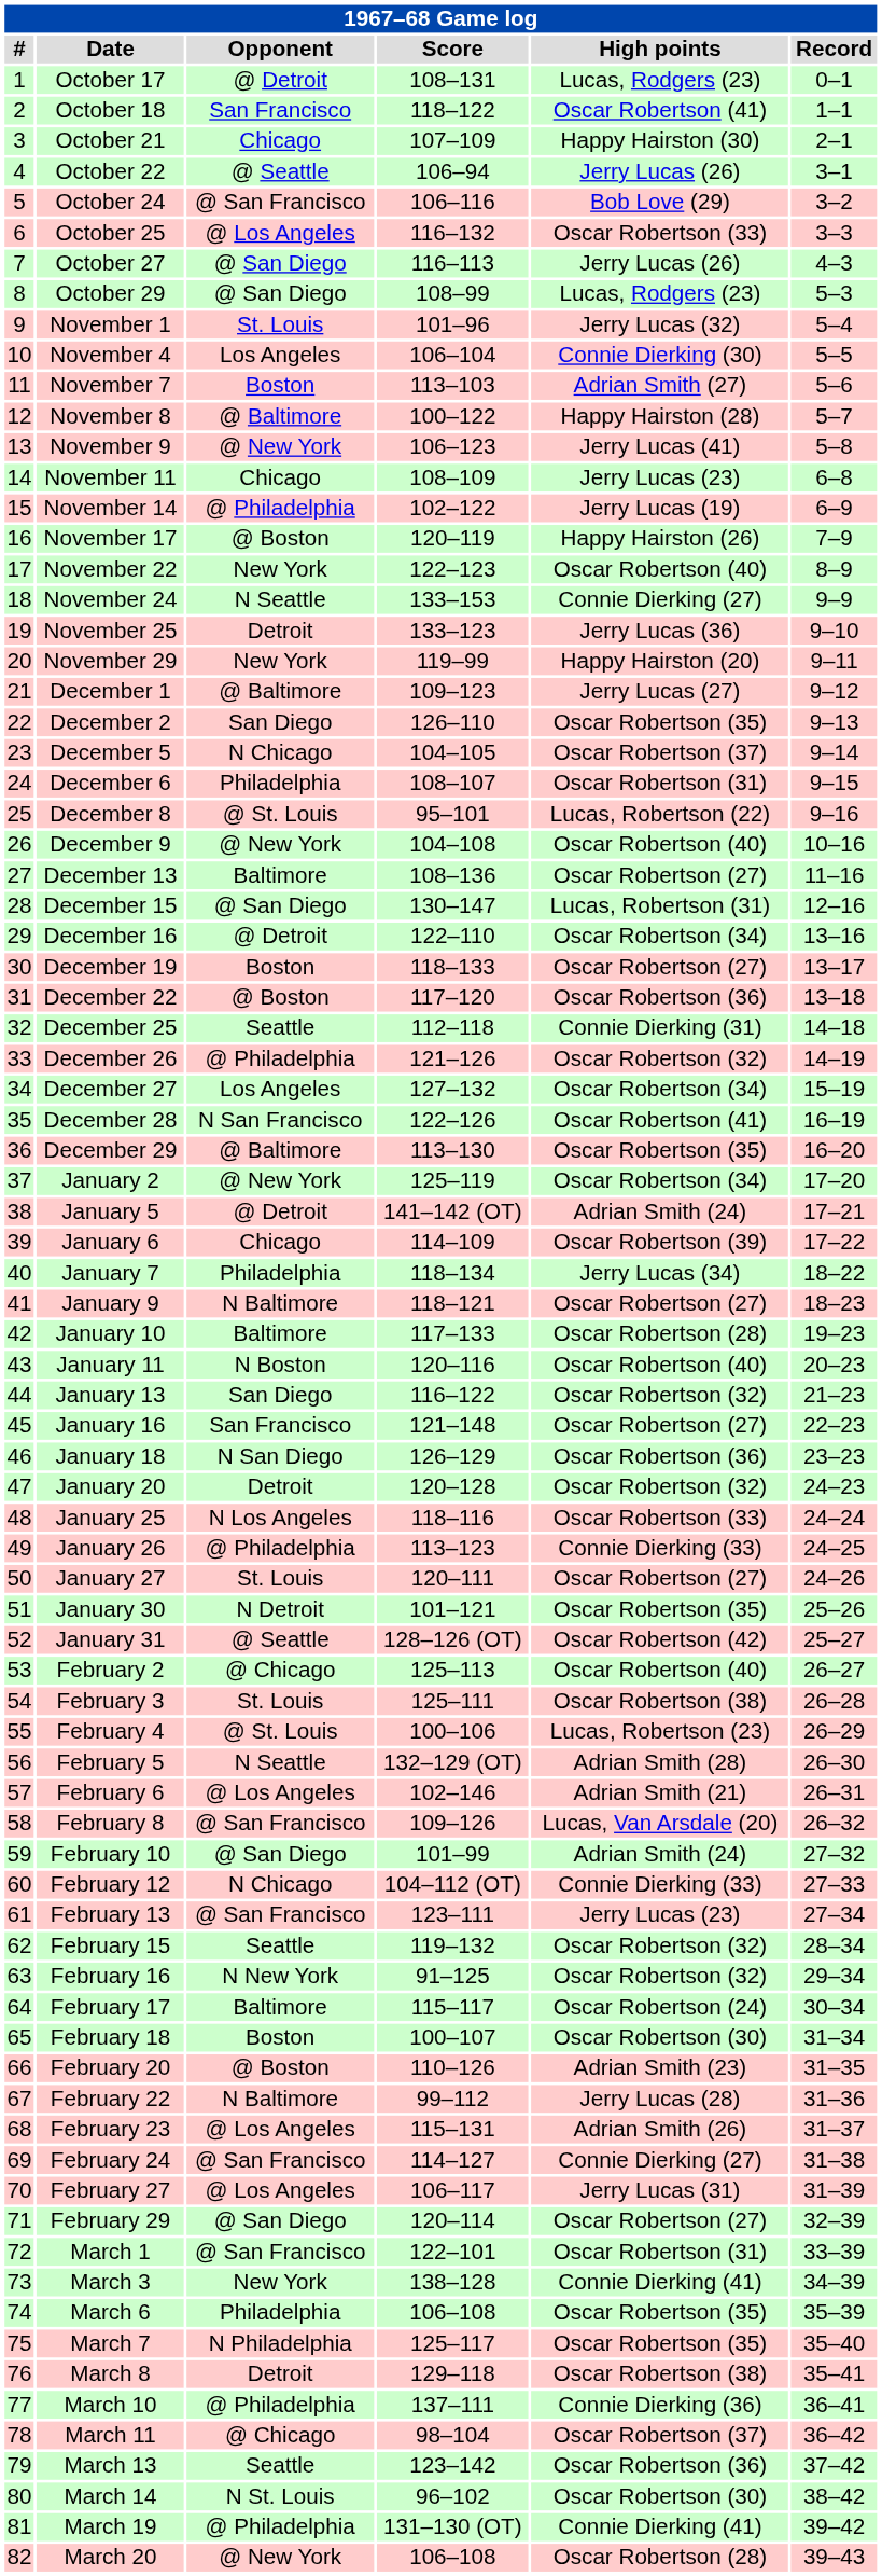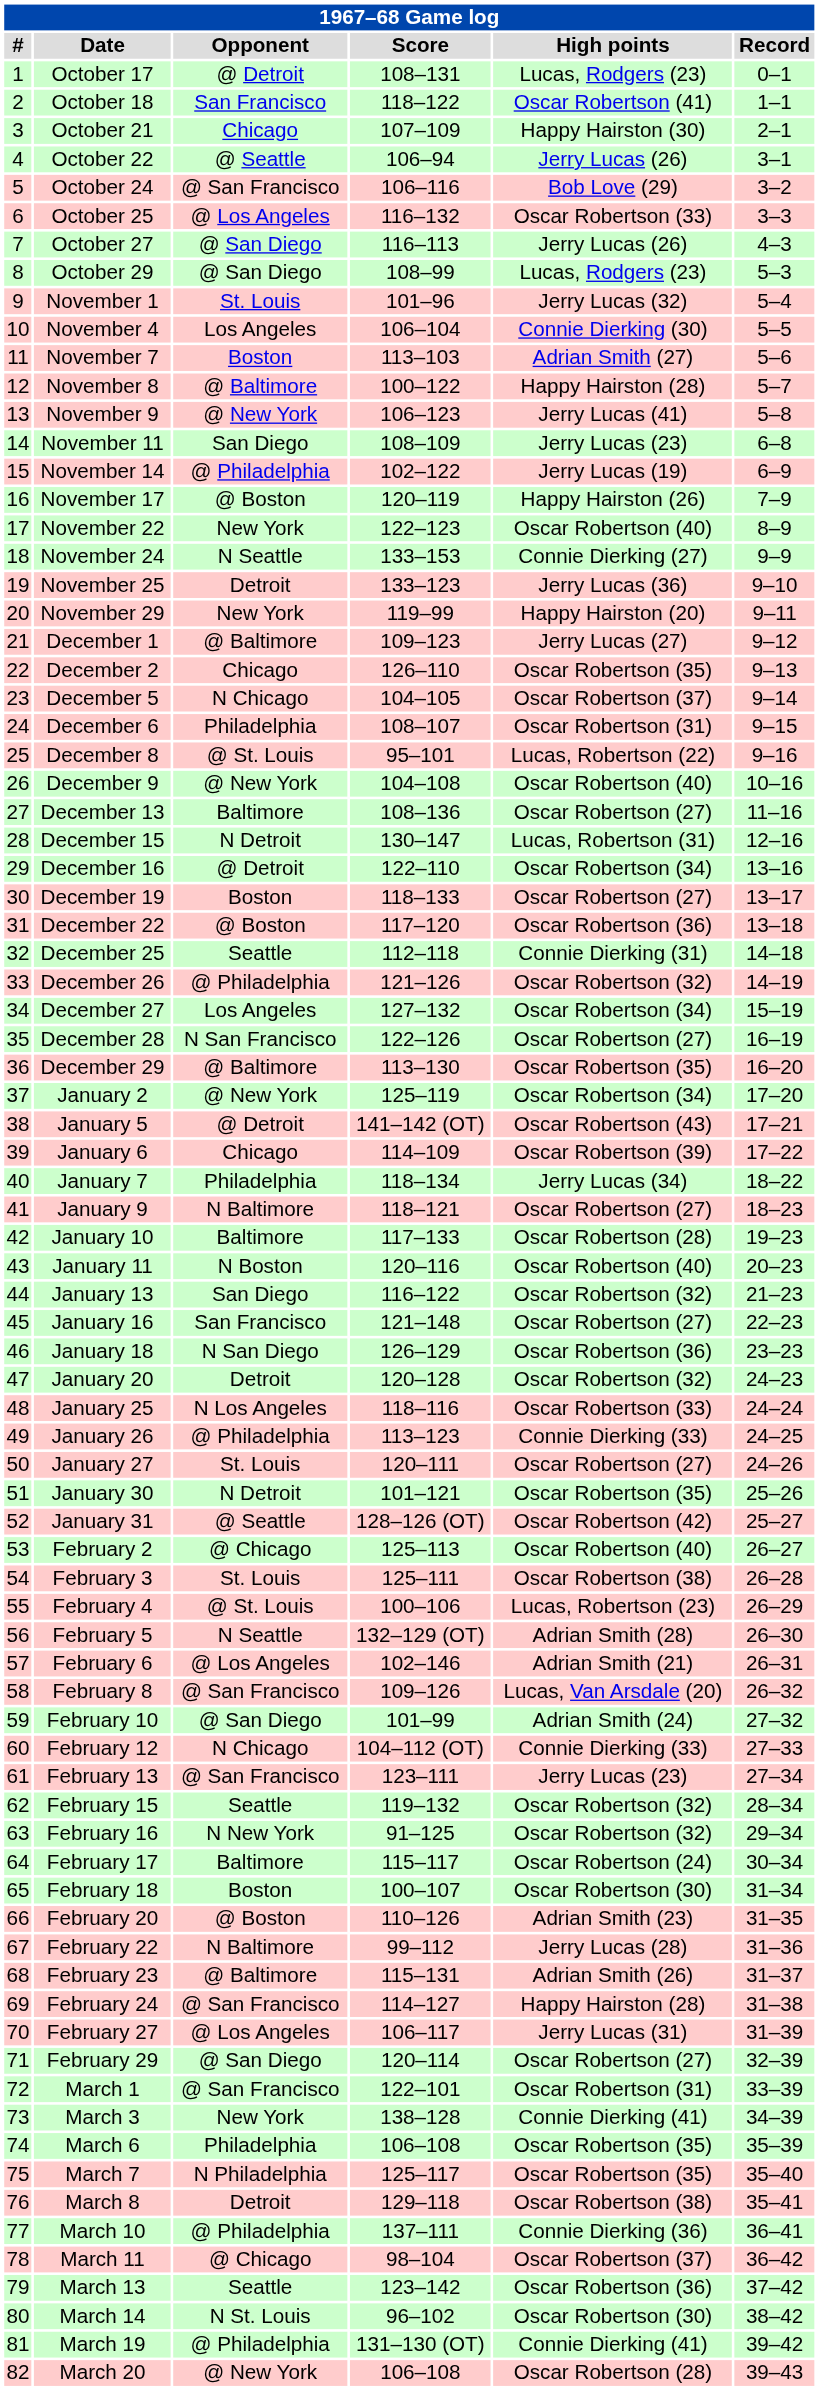 <table class="toccolours collapsible" width=50% style="clear:both; margin:1.5em auto; text-align:center">
 <tr>
 <th colspan=11 style="background:#0046AD; color:white;">1967–68 Game log</th>
 </tr>
 <tr align="center" bgcolor="#dddddd">
 <td><strong>#</strong></td>
 <td><strong>Date</strong></td>
 <td><strong>Opponent</strong></td>
 <td><strong>Score</strong></td>
 <td><strong>High points</strong></td>
 <td><strong>Record</strong></td>
 </tr>
 <tr align="center" bgcolor="ccffcc">
 <td>1</td>
 <td>October 17</td>
 <td>@ <a href='#'>Detroit</a></td>
 <td>108–131</td>
 <td>Lucas, <a href='#'>Rodgers</a> (23)</td>
 <td>0–1</td>
 </tr>
 <tr align="center" bgcolor="ccffcc">
 <td>2</td>
 <td>October 18</td>
 <td><a href='#'>San Francisco</a></td>
 <td>118–122</td>
 <td><a href='#'>Oscar Robertson</a> (41)</td>
 <td>1–1</td>
 </tr>
 <tr align="center" bgcolor="ccffcc">
 <td>3</td>
 <td>October 21</td>
 <td><a href='#'>Chicago</a></td>
 <td>107–109</td>
 <td>Happy Hairston (30)</td>
 <td>2–1</td>
 </tr>
 <tr align="center" bgcolor="ccffcc">
 <td>4</td>
 <td>October 22</td>
 <td>@ <a href='#'>Seattle</a></td>
 <td>106–94</td>
 <td><a href='#'>Jerry Lucas</a> (26)</td>
 <td>3–1</td>
 </tr>
 <tr align="center" bgcolor="ffcccc">
 <td>5</td>
 <td>October 24</td>
 <td>@ San Francisco</td>
 <td>106–116</td>
 <td><a href='#'>Bob Love</a> (29)</td>
 <td>3–2</td>
 </tr>
 <tr align="center" bgcolor="ffcccc">
 <td>6</td>
 <td>October 25</td>
 <td>@ <a href='#'>Los Angeles</a></td>
 <td>116–132</td>
 <td>Oscar Robertson (33)</td>
 <td>3–3</td>
 </tr>
 <tr align="center" bgcolor="ccffcc">
 <td>7</td>
 <td>October 27</td>
 <td>@ <a href='#'>San Diego</a></td>
 <td>116–113</td>
 <td>Jerry Lucas (26)</td>
 <td>4–3</td>
 </tr>
 <tr align="center" bgcolor="ccffcc">
 <td>8</td>
 <td>October 29</td>
 <td>@ San Diego</td>
 <td>108–99</td>
 <td>Lucas, <a href='#'>Rodgers</a> (23)</td>
 <td>5–3</td>
 </tr>
 <tr align="center" bgcolor="ffcccc">
 <td>9</td>
 <td>November 1</td>
 <td><a href='#'>St. Louis</a></td>
 <td>101–96</td>
 <td>Jerry Lucas (32)</td>
 <td>5–4</td>
 </tr>
 <tr align="center" bgcolor="ffcccc">
 <td>10</td>
 <td>November 4</td>
 <td>Los Angeles</td>
 <td>106–104</td>
 <td><a href='#'>Connie Dierking</a> (30)</td>
 <td>5–5</td>
 </tr>
 <tr align="center" bgcolor="ffcccc">
 <td>11</td>
 <td>November 7</td>
 <td><a href='#'>Boston</a></td>
 <td>113–103</td>
 <td><a href='#'>Adrian Smith</a> (27)</td>
 <td>5–6</td>
 </tr>
 <tr align="center" bgcolor="ffcccc">
 <td>12</td>
 <td>November 8</td>
 <td>@ <a href='#'>Baltimore</a></td>
 <td>100–122</td>
 <td>Happy Hairston (28)</td>
 <td>5–7</td>
 </tr>
 <tr align="center" bgcolor="ffcccc">
 <td>13</td>
 <td>November 9</td>
 <td>@ <a href='#'>New York</a></td>
 <td>106–123</td>
 <td>Jerry Lucas (41)</td>
 <td>5–8</td>
 </tr>
 <tr align="center" bgcolor="ccffcc">
 <td>14</td>
 <td>November 11</td>
-<td>Chicago</td>
+<td>San Diego</td>
 <td>108–109</td>
 <td>Jerry Lucas (23)</td>
 <td>6–8</td>
 </tr>
 <tr align="center" bgcolor="ffcccc">
 <td>15</td>
 <td>November 14</td>
 <td>@ <a href='#'>Philadelphia</a></td>
 <td>102–122</td>
 <td>Jerry Lucas (19)</td>
 <td>6–9</td>
 </tr>
 <tr align="center" bgcolor="ccffcc">
 <td>16</td>
 <td>November 17</td>
 <td>@ Boston</td>
 <td>120–119</td>
 <td>Happy Hairston (26)</td>
 <td>7–9</td>
 </tr>
 <tr align="center" bgcolor="ccffcc">
 <td>17</td>
 <td>November 22</td>
 <td>New York</td>
 <td>122–123</td>
 <td>Oscar Robertson (40)</td>
 <td>8–9</td>
 </tr>
 <tr align="center" bgcolor="ccffcc">
 <td>18</td>
 <td>November 24</td>
 <td>N Seattle</td>
 <td>133–153</td>
 <td>Connie Dierking (27)</td>
 <td>9–9</td>
 </tr>
 <tr align="center" bgcolor="ffcccc">
 <td>19</td>
 <td>November 25</td>
 <td>Detroit</td>
 <td>133–123</td>
 <td>Jerry Lucas (36)</td>
 <td>9–10</td>
 </tr>
 <tr align="center" bgcolor="ffcccc">
 <td>20</td>
 <td>November 29</td>
 <td>New York</td>
 <td>119–99</td>
 <td>Happy Hairston (20)</td>
 <td>9–11</td>
 </tr>
 <tr align="center" bgcolor="ffcccc">
 <td>21</td>
 <td>December 1</td>
 <td>@ Baltimore</td>
 <td>109–123</td>
 <td>Jerry Lucas (27)</td>
 <td>9–12</td>
 </tr>
 <tr align="center" bgcolor="ffcccc">
 <td>22</td>
 <td>December 2</td>
-<td>San Diego</td>
+<td>Chicago</td>
 <td>126–110</td>
 <td>Oscar Robertson (35)</td>
 <td>9–13</td>
 </tr>
 <tr align="center" bgcolor="ffcccc">
 <td>23</td>
 <td>December 5</td>
 <td>N Chicago</td>
 <td>104–105</td>
 <td>Oscar Robertson (37)</td>
 <td>9–14</td>
 </tr>
 <tr align="center" bgcolor="ffcccc">
 <td>24</td>
 <td>December 6</td>
 <td>Philadelphia</td>
 <td>108–107</td>
 <td>Oscar Robertson (31)</td>
 <td>9–15</td>
 </tr>
 <tr align="center" bgcolor="ffcccc">
 <td>25</td>
 <td>December 8</td>
 <td>@ St. Louis</td>
 <td>95–101</td>
 <td>Lucas, Robertson (22)</td>
 <td>9–16</td>
 </tr>
 <tr align="center" bgcolor="ccffcc">
 <td>26</td>
 <td>December 9</td>
 <td>@ New York</td>
 <td>104–108</td>
 <td>Oscar Robertson (40)</td>
 <td>10–16</td>
 </tr>
 <tr align="center" bgcolor="ccffcc">
 <td>27</td>
 <td>December 13</td>
 <td>Baltimore</td>
 <td>108–136</td>
 <td>Oscar Robertson (27)</td>
 <td>11–16</td>
 </tr>
 <tr align="center" bgcolor="ccffcc">
 <td>28</td>
 <td>December 15</td>
-<td>@ San Diego</td>
+<td>N Detroit</td>
 <td>130–147</td>
 <td>Lucas, Robertson (31)</td>
 <td>12–16</td>
 </tr>
 <tr align="center" bgcolor="ccffcc">
 <td>29</td>
 <td>December 16</td>
 <td>@ Detroit</td>
 <td>122–110</td>
 <td>Oscar Robertson (34)</td>
 <td>13–16</td>
 </tr>
 <tr align="center" bgcolor="ffcccc">
 <td>30</td>
 <td>December 19</td>
 <td>Boston</td>
 <td>118–133</td>
 <td>Oscar Robertson (27)</td>
 <td>13–17</td>
 </tr>
 <tr align="center" bgcolor="ffcccc">
 <td>31</td>
 <td>December 22</td>
 <td>@ Boston</td>
 <td>117–120</td>
 <td>Oscar Robertson (36)</td>
 <td>13–18</td>
 </tr>
 <tr align="center" bgcolor="ccffcc">
 <td>32</td>
 <td>December 25</td>
 <td>Seattle</td>
 <td>112–118</td>
 <td>Connie Dierking (31)</td>
 <td>14–18</td>
 </tr>
 <tr align="center" bgcolor="ffcccc">
 <td>33</td>
 <td>December 26</td>
 <td>@ Philadelphia</td>
 <td>121–126</td>
 <td>Oscar Robertson (32)</td>
 <td>14–19</td>
 </tr>
 <tr align="center" bgcolor="ccffcc">
 <td>34</td>
 <td>December 27</td>
 <td>Los Angeles</td>
 <td>127–132</td>
 <td>Oscar Robertson (34)</td>
 <td>15–19</td>
 </tr>
 <tr align="center" bgcolor="ccffcc">
 <td>35</td>
 <td>December 28</td>
 <td>N San Francisco</td>
 <td>122–126</td>
-<td>Oscar Robertson (41)</td>
+<td>Oscar Robertson (27)</td>
 <td>16–19</td>
 </tr>
 <tr align="center" bgcolor="ffcccc">
 <td>36</td>
 <td>December 29</td>
 <td>@ Baltimore</td>
 <td>113–130</td>
 <td>Oscar Robertson (35)</td>
 <td>16–20</td>
 </tr>
 <tr align="center" bgcolor="ccffcc">
 <td>37</td>
 <td>January 2</td>
 <td>@ New York</td>
 <td>125–119</td>
 <td>Oscar Robertson (34)</td>
 <td>17–20</td>
 </tr>
 <tr align="center" bgcolor="ffcccc">
 <td>38</td>
 <td>January 5</td>
 <td>@ Detroit</td>
 <td>141–142 (OT)</td>
-<td>Adrian Smith (24)</td>
+<td>Oscar Robertson (43)</td>
 <td>17–21</td>
 </tr>
 <tr align="center" bgcolor="ffcccc">
 <td>39</td>
 <td>January 6</td>
 <td>Chicago</td>
 <td>114–109</td>
 <td>Oscar Robertson (39)</td>
 <td>17–22</td>
 </tr>
 <tr align="center" bgcolor="ccffcc">
 <td>40</td>
 <td>January 7</td>
 <td>Philadelphia</td>
 <td>118–134</td>
 <td>Jerry Lucas (34)</td>
 <td>18–22</td>
 </tr>
 <tr align="center" bgcolor="ffcccc">
 <td>41</td>
 <td>January 9</td>
 <td>N Baltimore</td>
 <td>118–121</td>
 <td>Oscar Robertson (27)</td>
 <td>18–23</td>
 </tr>
 <tr align="center" bgcolor="ccffcc">
 <td>42</td>
 <td>January 10</td>
 <td>Baltimore</td>
 <td>117–133</td>
 <td>Oscar Robertson (28)</td>
 <td>19–23</td>
 </tr>
 <tr align="center" bgcolor="ccffcc">
 <td>43</td>
 <td>January 11</td>
 <td>N Boston</td>
 <td>120–116</td>
 <td>Oscar Robertson (40)</td>
 <td>20–23</td>
 </tr>
 <tr align="center" bgcolor="ccffcc">
 <td>44</td>
 <td>January 13</td>
 <td>San Diego</td>
 <td>116–122</td>
 <td>Oscar Robertson (32)</td>
 <td>21–23</td>
 </tr>
 <tr align="center" bgcolor="ccffcc">
 <td>45</td>
 <td>January 16</td>
 <td>San Francisco</td>
 <td>121–148</td>
 <td>Oscar Robertson (27)</td>
 <td>22–23</td>
 </tr>
 <tr align="center" bgcolor="ccffcc">
 <td>46</td>
 <td>January 18</td>
 <td>N San Diego</td>
 <td>126–129</td>
 <td>Oscar Robertson (36)</td>
 <td>23–23</td>
 </tr>
 <tr align="center" bgcolor="ccffcc">
 <td>47</td>
 <td>January 20</td>
 <td>Detroit</td>
 <td>120–128</td>
 <td>Oscar Robertson (32)</td>
 <td>24–23</td>
 </tr>
 <tr align="center" bgcolor="ffcccc">
 <td>48</td>
 <td>January 25</td>
 <td>N Los Angeles</td>
 <td>118–116</td>
 <td>Oscar Robertson (33)</td>
 <td>24–24</td>
 </tr>
 <tr align="center" bgcolor="ffcccc">
 <td>49</td>
 <td>January 26</td>
 <td>@ Philadelphia</td>
 <td>113–123</td>
 <td>Connie Dierking (33)</td>
 <td>24–25</td>
 </tr>
 <tr align="center" bgcolor="ffcccc">
 <td>50</td>
 <td>January 27</td>
 <td>St. Louis</td>
 <td>120–111</td>
 <td>Oscar Robertson (27)</td>
 <td>24–26</td>
 </tr>
 <tr align="center" bgcolor="ccffcc">
 <td>51</td>
 <td>January 30</td>
 <td>N Detroit</td>
 <td>101–121</td>
 <td>Oscar Robertson (35)</td>
 <td>25–26</td>
 </tr>
 <tr align="center" bgcolor="ffcccc">
 <td>52</td>
 <td>January 31</td>
 <td>@ Seattle</td>
 <td>128–126 (OT)</td>
 <td>Oscar Robertson (42)</td>
 <td>25–27</td>
 </tr>
 <tr align="center" bgcolor="ccffcc">
 <td>53</td>
 <td>February 2</td>
 <td>@ Chicago</td>
 <td>125–113</td>
 <td>Oscar Robertson (40)</td>
 <td>26–27</td>
 </tr>
 <tr align="center" bgcolor="ffcccc">
 <td>54</td>
 <td>February 3</td>
 <td>St. Louis</td>
 <td>125–111</td>
 <td>Oscar Robertson (38)</td>
 <td>26–28</td>
 </tr>
 <tr align="center" bgcolor="ffcccc">
 <td>55</td>
 <td>February 4</td>
 <td>@ St. Louis</td>
 <td>100–106</td>
 <td>Lucas, Robertson (23)</td>
 <td>26–29</td>
 </tr>
 <tr align="center" bgcolor="ffcccc">
 <td>56</td>
 <td>February 5</td>
 <td>N Seattle</td>
 <td>132–129 (OT)</td>
 <td>Adrian Smith (28)</td>
 <td>26–30</td>
 </tr>
 <tr align="center" bgcolor="ffcccc">
 <td>57</td>
 <td>February 6</td>
 <td>@ Los Angeles</td>
 <td>102–146</td>
 <td>Adrian Smith (21)</td>
 <td>26–31</td>
 </tr>
 <tr align="center" bgcolor="ffcccc">
 <td>58</td>
 <td>February 8</td>
 <td>@ San Francisco</td>
 <td>109–126</td>
 <td>Lucas, <a href='#'>Van Arsdale</a> (20)</td>
 <td>26–32</td>
 </tr>
 <tr align="center" bgcolor="ccffcc">
 <td>59</td>
 <td>February 10</td>
 <td>@ San Diego</td>
 <td>101–99</td>
 <td>Adrian Smith (24)</td>
 <td>27–32</td>
 </tr>
 <tr align="center" bgcolor="ffcccc">
 <td>60</td>
 <td>February 12</td>
 <td>N Chicago</td>
 <td>104–112 (OT)</td>
 <td>Connie Dierking (33)</td>
 <td>27–33</td>
 </tr>
 <tr align="center" bgcolor="ffcccc">
 <td>61</td>
 <td>February 13</td>
 <td>@ San Francisco</td>
 <td>123–111</td>
 <td>Jerry Lucas (23)</td>
 <td>27–34</td>
 </tr>
 <tr align="center" bgcolor="ccffcc">
 <td>62</td>
 <td>February 15</td>
 <td>Seattle</td>
 <td>119–132</td>
 <td>Oscar Robertson (32)</td>
 <td>28–34</td>
 </tr>
 <tr align="center" bgcolor="ccffcc">
 <td>63</td>
 <td>February 16</td>
 <td>N New York</td>
 <td>91–125</td>
 <td>Oscar Robertson (32)</td>
 <td>29–34</td>
 </tr>
 <tr align="center" bgcolor="ccffcc">
 <td>64</td>
 <td>February 17</td>
 <td>Baltimore</td>
 <td>115–117</td>
 <td>Oscar Robertson (24)</td>
 <td>30–34</td>
 </tr>
 <tr align="center" bgcolor="ccffcc">
 <td>65</td>
 <td>February 18</td>
 <td>Boston</td>
 <td>100–107</td>
 <td>Oscar Robertson (30)</td>
 <td>31–34</td>
 </tr>
 <tr align="center" bgcolor="ffcccc">
 <td>66</td>
 <td>February 20</td>
 <td>@ Boston</td>
 <td>110–126</td>
 <td>Adrian Smith (23)</td>
 <td>31–35</td>
 </tr>
 <tr align="center" bgcolor="ffcccc">
 <td>67</td>
 <td>February 22</td>
 <td>N Baltimore</td>
 <td>99–112</td>
 <td>Jerry Lucas (28)</td>
 <td>31–36</td>
 </tr>
 <tr align="center" bgcolor="ffcccc">
 <td>68</td>
 <td>February 23</td>
-<td>@ Los Angeles</td>
+<td>@ Baltimore</td>
 <td>115–131</td>
 <td>Adrian Smith (26)</td>
 <td>31–37</td>
 </tr>
 <tr align="center" bgcolor="ffcccc">
 <td>69</td>
 <td>February 24</td>
 <td>@ San Francisco</td>
 <td>114–127</td>
-<td>Connie Dierking (27)</td>
+<td>Happy Hairston (28)</td>
 <td>31–38</td>
 </tr>
 <tr align="center" bgcolor="ffcccc">
 <td>70</td>
 <td>February 27</td>
 <td>@ Los Angeles</td>
 <td>106–117</td>
 <td>Jerry Lucas (31)</td>
 <td>31–39</td>
 </tr>
 <tr align="center" bgcolor="ccffcc">
 <td>71</td>
 <td>February 29</td>
 <td>@ San Diego</td>
 <td>120–114</td>
 <td>Oscar Robertson (27)</td>
 <td>32–39</td>
 </tr>
 <tr align="center" bgcolor="ccffcc">
 <td>72</td>
 <td>March 1</td>
 <td>@ San Francisco</td>
 <td>122–101</td>
 <td>Oscar Robertson (31)</td>
 <td>33–39</td>
 </tr>
 <tr align="center" bgcolor="ccffcc">
 <td>73</td>
 <td>March 3</td>
 <td>New York</td>
 <td>138–128</td>
 <td>Connie Dierking (41)</td>
 <td>34–39</td>
 </tr>
 <tr align="center" bgcolor="ccffcc">
 <td>74</td>
 <td>March 6</td>
 <td>Philadelphia</td>
 <td>106–108</td>
 <td>Oscar Robertson (35)</td>
 <td>35–39</td>
 </tr>
 <tr align="center" bgcolor="ffcccc">
 <td>75</td>
 <td>March 7</td>
 <td>N Philadelphia</td>
 <td>125–117</td>
 <td>Oscar Robertson (35)</td>
 <td>35–40</td>
 </tr>
 <tr align="center" bgcolor="ffcccc">
 <td>76</td>
 <td>March 8</td>
 <td>Detroit</td>
 <td>129–118</td>
 <td>Oscar Robertson (38)</td>
 <td>35–41</td>
 </tr>
 <tr align="center" bgcolor="ccffcc">
 <td>77</td>
 <td>March 10</td>
 <td>@ Philadelphia</td>
 <td>137–111</td>
 <td>Connie Dierking (36)</td>
 <td>36–41</td>
 </tr>
 <tr align="center" bgcolor="ffcccc">
 <td>78</td>
 <td>March 11</td>
 <td>@ Chicago</td>
 <td>98–104</td>
 <td>Oscar Robertson (37)</td>
 <td>36–42</td>
 </tr>
 <tr align="center" bgcolor="ccffcc">
 <td>79</td>
 <td>March 13</td>
 <td>Seattle</td>
 <td>123–142</td>
 <td>Oscar Robertson (36)</td>
 <td>37–42</td>
 </tr>
 <tr align="center" bgcolor="ccffcc">
 <td>80</td>
 <td>March 14</td>
 <td>N St. Louis</td>
 <td>96–102</td>
 <td>Oscar Robertson (30)</td>
 <td>38–42</td>
 </tr>
 <tr align="center" bgcolor="ccffcc">
 <td>81</td>
 <td>March 19</td>
 <td>@ Philadelphia</td>
 <td>131–130 (OT)</td>
 <td>Connie Dierking (41)</td>
 <td>39–42</td>
 </tr>
 <tr align="center" bgcolor="ffcccc">
 <td>82</td>
 <td>March 20</td>
 <td>@ New York</td>
 <td>106–108</td>
 <td>Oscar Robertson (28)</td>
 <td>39–43</td>
 </tr>
 </table>
